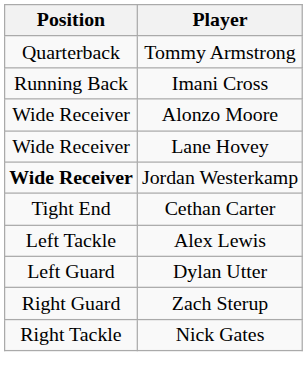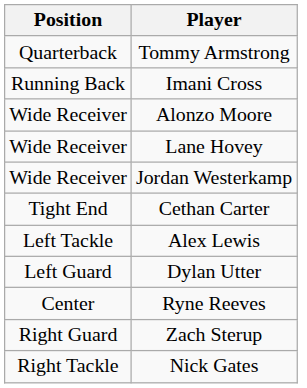 <table class="wikitable" style="text-align: center;">
 <tr>
 <th>Position</th>
 <th>Player</th>
 </tr>
 <tr>
 <td>Quarterback</td>
 <td>Tommy Armstrong</td>
 </tr>
 <tr>
 <td>Running Back</td>
 <td>Imani Cross</td>
 </tr>
 <tr>
 <td>Wide Receiver</td>
 <td>Alonzo Moore</td>
 </tr>
 <tr>
 <td>Wide Receiver</td>
 <td>Lane Hovey</td>
 </tr>
 <tr>
-<td><strong>Wide Receiver</strong></td>
+<td>Wide Receiver</td>
 <td>Jordan Westerkamp</td>
 </tr>
 <tr>
 <td>Tight End</td>
 <td>Cethan Carter</td>
 </tr>
 <tr>
 <td>Left Tackle</td>
 <td>Alex Lewis</td>
 </tr>
 <tr>
 <td>Left Guard</td>
 <td>Dylan Utter</td>
 </tr>
 <tr>
+<td>Center</td>
+<td>Ryne Reeves</td>
+</tr>
+<tr>
 <td>Right Guard</td>
 <td>Zach Sterup</td>
 </tr>
 <tr>
 <td>Right Tackle</td>
 <td>Nick Gates</td>
 </tr>
 </table>
